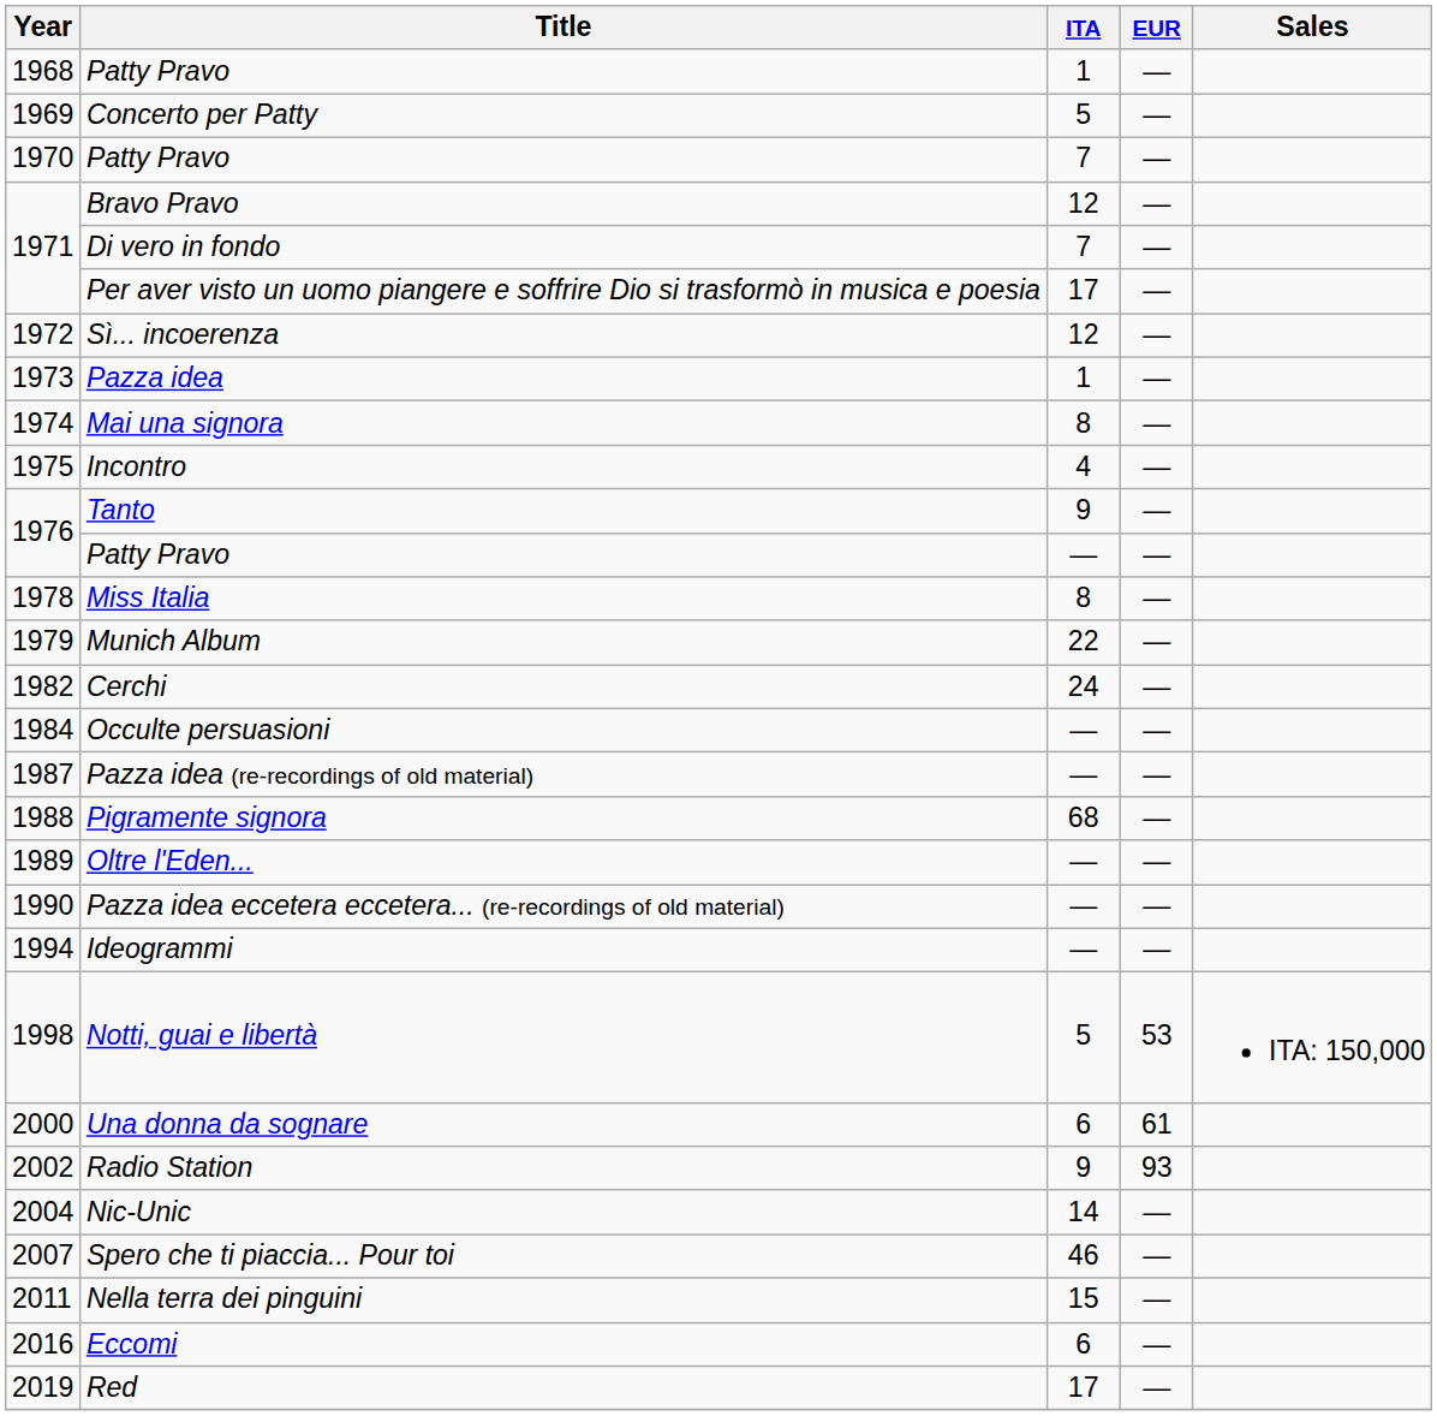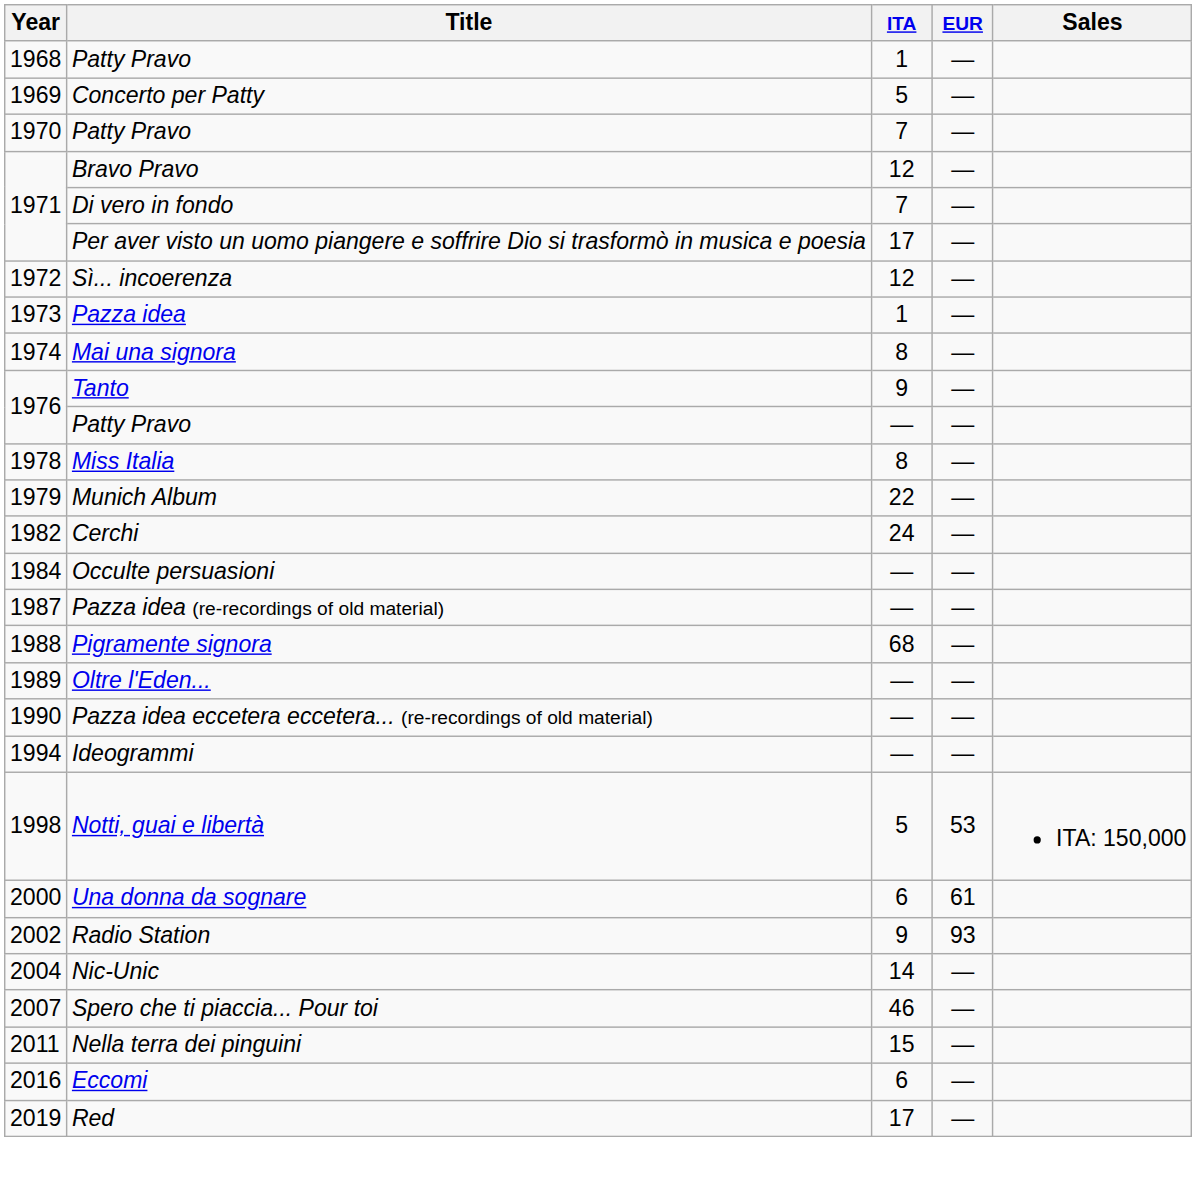 <table class="wikitable">
 <tr>
 <th>Year</th>
 <th>Title</th>
 <th width="35"><small><a href='#'>ITA</a></small><br></th>
 <th width="35"><small><a href='#'>EUR</a></small><br></th>
 <th>Sales</th>
 </tr>
 <tr>
 <td>1968</td>
 <td><em>Patty Pravo</em></td>
 <td align="center">1</td>
 <td align="center">—</td>
 <td></td>
 </tr>
 <tr>
 <td>1969</td>
 <td><em>Concerto per Patty</em></td>
 <td align="center">5</td>
 <td align="center">—</td>
 <td></td>
 </tr>
 <tr>
 <td>1970</td>
 <td><em>Patty Pravo</em></td>
 <td align="center">7</td>
 <td align="center">—</td>
 <td></td>
 </tr>
 <tr>
 <td rowspan="3">1971</td>
 <td><em>Bravo Pravo</em></td>
 <td align="center">12</td>
 <td align="center">—</td>
 <td></td>
 </tr>
 <tr>
 <td><em>Di vero in fondo</em></td>
 <td align="center">7</td>
 <td align="center">—</td>
 <td></td>
 </tr>
 <tr>
 <td><em>Per aver visto un uomo piangere e soffrire Dio si trasformò in musica e poesia</em></td>
 <td align="center">17</td>
 <td align="center">—</td>
 <td></td>
 </tr>
 <tr>
 <td>1972</td>
 <td><em>Sì... incoerenza</em></td>
 <td align="center">12</td>
 <td align="center">—</td>
 <td></td>
 </tr>
 <tr>
 <td>1973</td>
 <td><em><a href='#'>Pazza idea</a></em></td>
 <td align="center">1</td>
 <td align="center">—</td>
 <td></td>
 </tr>
 <tr>
 <td>1974</td>
 <td><em><a href='#'>Mai una signora</a></em></td>
 <td align="center">8</td>
-<td align="center">—</td>
-<td></td>
-</tr>
-<tr>
-<td>1975</td>
-<td><em>Incontro</em></td>
-<td align="center">4</td>
 <td align="center">—</td>
 <td></td>
 </tr>
 <tr>
 <td rowspan="2">1976</td>
 <td><em><a href='#'>Tanto</a></em></td>
 <td align="center">9</td>
 <td align="center">—</td>
 <td></td>
 </tr>
 <tr>
 <td><em>Patty Pravo</em></td>
 <td align="center">—</td>
 <td align="center">—</td>
 <td></td>
 </tr>
 <tr>
 <td>1978</td>
 <td><em><a href='#'>Miss Italia</a></em></td>
 <td align="center">8</td>
 <td align="center">—</td>
 <td></td>
 </tr>
 <tr>
 <td>1979</td>
 <td><em>Munich Album</em></td>
 <td align="center">22</td>
 <td align="center">—</td>
 <td></td>
 </tr>
 <tr>
 <td>1982</td>
 <td><em>Cerchi</em></td>
 <td align="center">24</td>
 <td align="center">—</td>
 <td></td>
 </tr>
 <tr>
 <td>1984</td>
 <td><em>Occulte persuasioni</em></td>
 <td align="center">—</td>
 <td align="center">—</td>
 <td></td>
 </tr>
 <tr>
 <td>1987</td>
 <td><em>Pazza idea</em> <small>(re-recordings of old material)</small></td>
 <td align="center">—</td>
 <td align="center">—</td>
 <td></td>
 </tr>
 <tr>
 <td>1988</td>
 <td><em><a href='#'>Pigramente signora</a></em></td>
 <td align="center">68</td>
 <td align="center">—</td>
 <td></td>
 </tr>
 <tr>
 <td>1989</td>
 <td><em><a href='#'>Oltre l'Eden...</a></em></td>
 <td align="center">—</td>
 <td align="center">—</td>
 <td></td>
 </tr>
 <tr>
 <td>1990</td>
 <td><em>Pazza idea eccetera eccetera...</em> <small>(re-recordings of old material)</small></td>
 <td align="center">—</td>
 <td align="center">—</td>
 <td></td>
 </tr>
 <tr>
 <td>1994</td>
 <td><em>Ideogrammi</em></td>
 <td align="center">—</td>
 <td align="center">—</td>
 <td></td>
 </tr>
 <tr>
 <td>1998</td>
 <td><em><a href='#'>Notti, guai e libertà</a></em></td>
 <td align="center">5</td>
 <td align="center">53</td>
 <td><br><ul><li>ITA: 150,000</li></ul></td>
 </tr>
 <tr>
 <td>2000</td>
 <td><em><a href='#'>Una donna da sognare</a></em></td>
 <td align="center">6</td>
 <td align="center">61</td>
 <td></td>
 </tr>
 <tr>
 <td>2002</td>
 <td><em>Radio Station</em></td>
 <td align="center">9</td>
 <td align="center">93</td>
 <td></td>
 </tr>
 <tr>
 <td>2004</td>
 <td><em>Nic-Unic</em></td>
 <td align="center">14</td>
 <td align="center">—</td>
 <td></td>
 </tr>
 <tr>
 <td>2007</td>
 <td><em>Spero che ti piaccia... Pour toi</em></td>
 <td align="center">46</td>
 <td align="center">—</td>
 <td></td>
 </tr>
 <tr>
 <td>2011</td>
 <td><em>Nella terra dei pinguini</em></td>
 <td align="center">15</td>
 <td align="center">—</td>
 <td></td>
 </tr>
 <tr>
 <td>2016</td>
 <td><em><a href='#'>Eccomi</a></em></td>
 <td align="center">6</td>
 <td align="center">—</td>
 <td></td>
 </tr>
 <tr>
 <td>2019</td>
 <td><em>Red</em></td>
 <td align="center">17</td>
 <td align="center">—</td>
 <td></td>
 </tr>
 <tr>
 </tr>
 </table>
